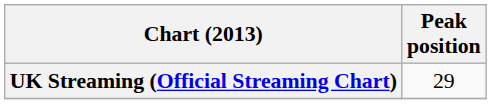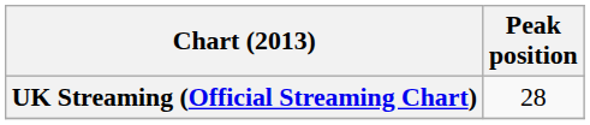 <table class="wikitable sortable plainrowheaders">
 <tr>
 <th scope="col">Chart (2013)</th>
 <th scope="col">Peak<br>position</th>
 </tr>
 <tr>
 <th scope="row">UK Streaming (<a href='#'>Official Streaming Chart</a>)</th>
-<td align=center>29</td>
+<td align=center>28</td>
 </tr>
 <tr>
 </tr>
 </table>
